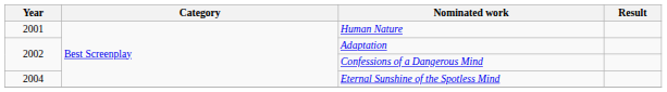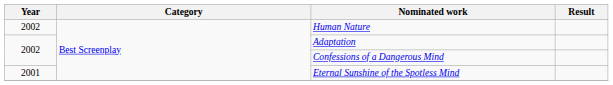 <table class=wikitable>
 <tr>
 <th scope="col" style="width:5em;">Year</th>
 <th scope="col" style="width:26em;">Category</th>
 <th scope="col" style="width:25em;">Nominated work</th>
 <th scope="col" style="width:5em;">Result</th>
 </tr>
 <tr>
-<td style="text-align:center;">2001</td>
+<td style="text-align:center;">2002</td>
 <td rowspan=4><a href='#'>Best Screenplay</a></td>
 <td><em><a href='#'>Human Nature</a></em></td>
 <td></td>
 </tr>
 <tr>
 <td style="text-align:center;", rowspan=2>2002</td>
 <td><em><a href='#'>Adaptation</a></em></td>
 <td></td>
 </tr>
 <tr>
 <td><em><a href='#'>Confessions of a Dangerous Mind</a></em></td>
 <td></td>
 </tr>
 <tr>
-<td style="text-align:center;">2004</td>
+<td style="text-align:center;">2001</td>
 <td><em><a href='#'>Eternal Sunshine of the Spotless Mind</a></em></td>
 <td></td>
 </tr>
 <tr>
 </tr>
 </table>
